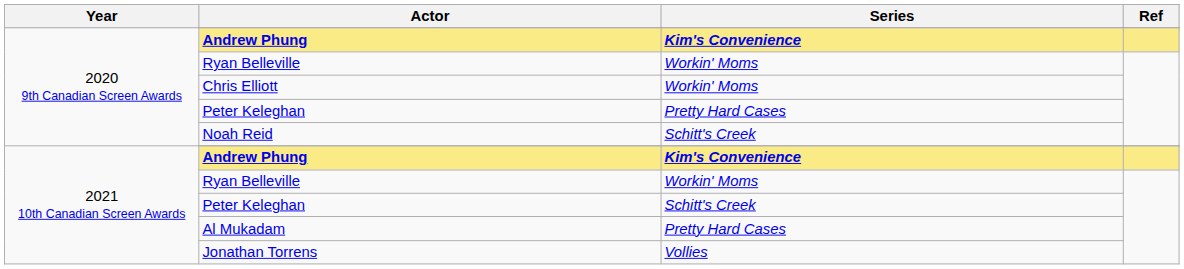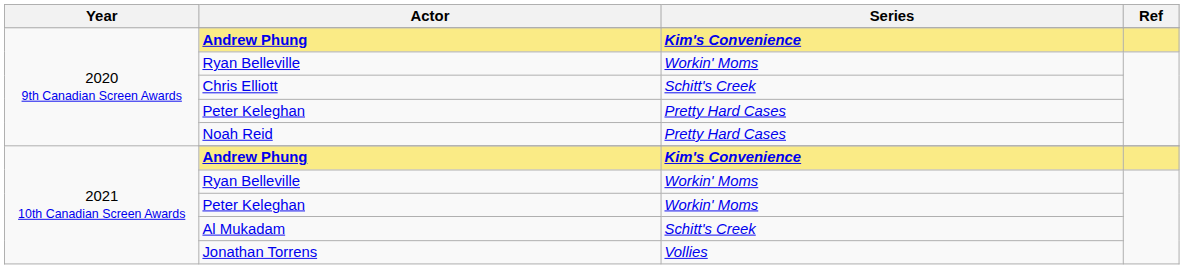 <table class="wikitable" style="width:100%;">
 <tr style="background:#bebebe;">
 <th style="width:8%;">Year</th>
 <th style="width:19%;">Actor</th>
 <th style="width:19%;">Series</th>
 <th style="width:2%;">Ref</th>
 </tr>
 <tr>
 <td rowspan="6" align="center">2020 <br> <small><a href='#'>9th Canadian Screen Awards</a></small></td>
 </tr>
 <tr style="background:#FAEB86;">
 <td><strong><a href='#'>Andrew Phung</a></strong></td>
 <td><strong><em><a href='#'>Kim's Convenience</a></em></strong></td>
 <td></td>
 </tr>
 <tr>
 <td><a href='#'>Ryan Belleville</a></td>
 <td><em><a href='#'>Workin' Moms</a></em></td>
 <td rowspan=4></td>
 </tr>
 <tr>
 <td><a href='#'>Chris Elliott</a></td>
-<td><em><a href='#'>Workin' Moms</a></em></td>
+<td><em><a href='#'>Schitt's Creek</a></em></td>
 </tr>
 <tr>
 <td><a href='#'>Peter Keleghan</a></td>
 <td><em><a href='#'>Pretty Hard Cases</a></em></td>
 </tr>
 <tr>
 <td><a href='#'>Noah Reid</a></td>
-<td><em><a href='#'>Schitt's Creek</a></em></td>
+<td><em><a href='#'>Pretty Hard Cases</a></em></td>
 </tr>
 <tr>
 <td rowspan="6" align="center">2021 <br> <small><a href='#'>10th Canadian Screen Awards</a></small></td>
 </tr>
 <tr style="background:#FAEB86;">
 <td><strong><a href='#'>Andrew Phung</a></strong></td>
 <td><strong><em><a href='#'>Kim's Convenience</a></em></strong></td>
 <td></td>
 </tr>
 <tr>
 <td><a href='#'>Ryan Belleville</a></td>
 <td><em><a href='#'>Workin' Moms</a></em></td>
 <td rowspan=4></td>
 </tr>
 <tr>
 <td><a href='#'>Peter Keleghan</a></td>
-<td><em><a href='#'>Schitt's Creek</a></em></td>
+<td><em><a href='#'>Workin' Moms</a></em></td>
 </tr>
 <tr>
 <td><a href='#'>Al Mukadam</a></td>
-<td><em><a href='#'>Pretty Hard Cases</a></em></td>
+<td><em><a href='#'>Schitt's Creek</a></em></td>
 </tr>
 <tr>
 <td><a href='#'>Jonathan Torrens</a></td>
 <td><em><a href='#'>Vollies</a></em></td>
 </tr>
 </table>
